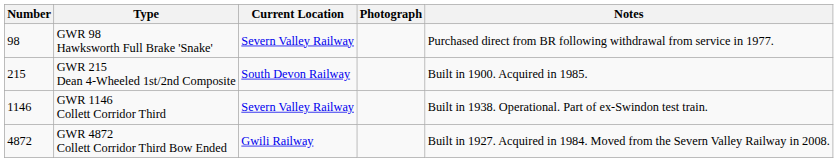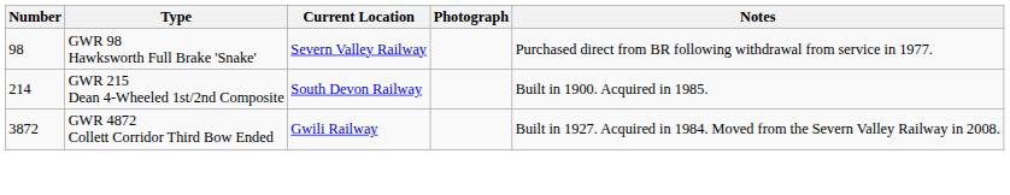 <table class="wikitable">
 <tr>
 <th>Number</th>
 <th>Type</th>
 <th>Current Location</th>
 <th>Photograph</th>
 <th>Notes</th>
 </tr>
 <tr>
 <td>98</td>
 <td>GWR 98<br>Hawksworth Full Brake 'Snake'</td>
 <td><a href='#'>Severn Valley Railway</a></td>
 <td></td>
 <td>Purchased direct from BR following withdrawal from service in 1977.</td>
 </tr>
 <tr>
-<td>215</td>
+<td>214</td>
 <td>GWR 215<br>Dean 4-Wheeled 1st/2nd Composite</td>
 <td><a href='#'>South Devon Railway</a></td>
 <td></td>
 <td>Built in 1900. Acquired in 1985.</td>
 </tr>
 <tr>
-<td>1146</td>
-<td>GWR 1146<br>Collett Corridor Third</td>
-<td><a href='#'>Severn Valley Railway</a></td>
-<td></td>
-<td>Built in 1938. Operational. Part of ex-Swindon test train.</td>
-</tr>
-<tr>
-<td>4872</td>
+<td>3872</td>
 <td>GWR 4872<br>Collett Corridor Third Bow Ended</td>
 <td><a href='#'>Gwili Railway</a></td>
 <td></td>
 <td>Built in 1927. Acquired in 1984. Moved from the Severn Valley Railway in 2008.</td>
 </tr>
 </table>
